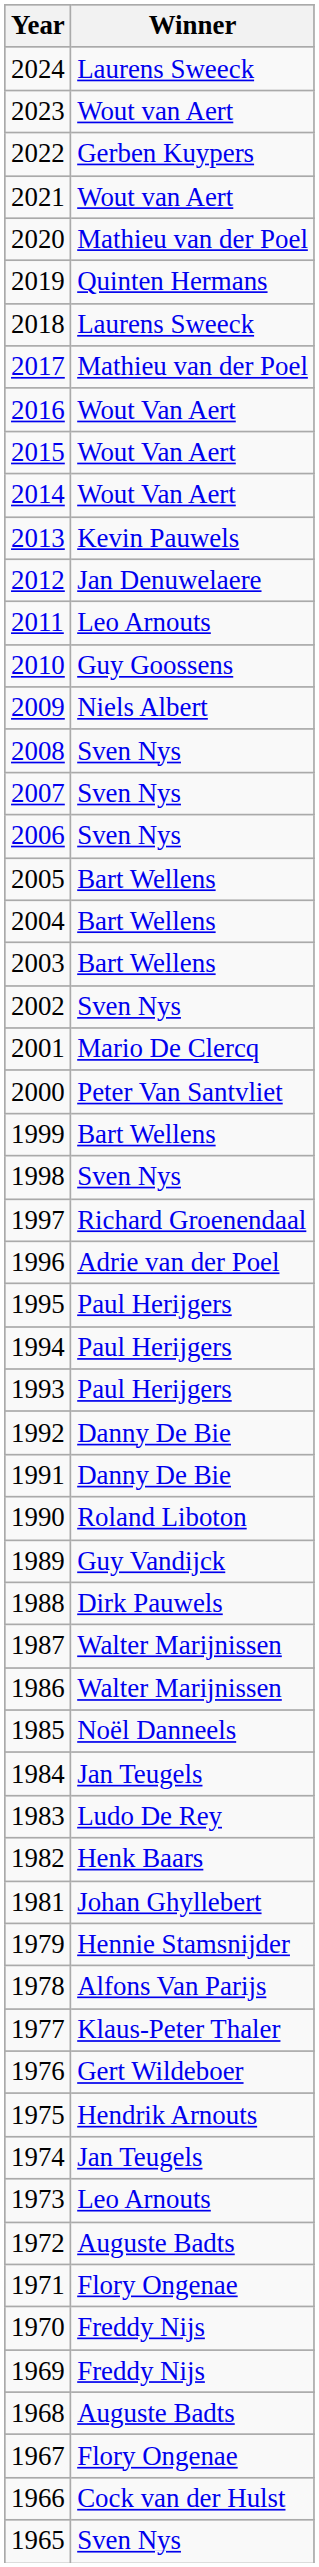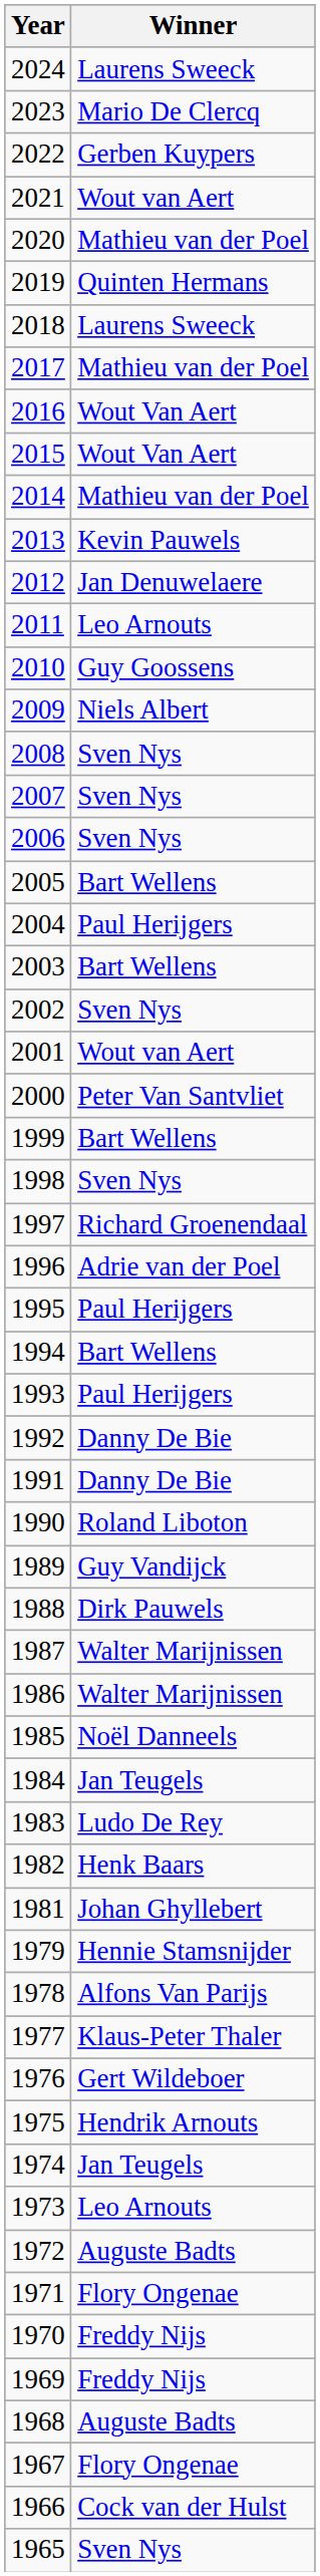 <table class="wikitable">
 <tr>
 <th>Year</th>
 <th>Winner</th>
 </tr>
 <tr>
 <td>2024</td>
 <td> <a href='#'>Laurens Sweeck</a></td>
 </tr>
 <tr>
 <td>2023</td>
-<td> <a href='#'>Wout van Aert</a></td>
+<td> <a href='#'>Mario De Clercq</a></td>
 </tr>
 <tr>
 <td>2022</td>
 <td> <a href='#'>Gerben Kuypers</a></td>
 </tr>
 <tr>
 <td>2021</td>
 <td> <a href='#'>Wout van Aert</a></td>
 </tr>
 <tr>
 <td>2020</td>
 <td> <a href='#'>Mathieu van der Poel</a></td>
 </tr>
 <tr>
 <td>2019</td>
 <td> <a href='#'>Quinten Hermans</a></td>
 </tr>
 <tr>
 <td>2018</td>
 <td> <a href='#'>Laurens Sweeck</a></td>
 </tr>
 <tr>
 <td><a href='#'>2017</a></td>
 <td> <a href='#'>Mathieu van der Poel</a></td>
 </tr>
 <tr>
 <td><a href='#'>2016</a></td>
 <td> <a href='#'>Wout Van Aert</a></td>
 </tr>
 <tr>
 <td><a href='#'>2015</a></td>
 <td> <a href='#'>Wout Van Aert</a></td>
 </tr>
 <tr>
 <td><a href='#'>2014</a></td>
-<td> <a href='#'>Wout Van Aert</a></td>
+<td> <a href='#'>Mathieu van der Poel</a></td>
 </tr>
 <tr>
 <td><a href='#'>2013</a></td>
 <td> <a href='#'>Kevin Pauwels</a></td>
 </tr>
 <tr>
 <td><a href='#'>2012</a></td>
 <td> <a href='#'>Jan Denuwelaere</a></td>
 </tr>
 <tr>
 <td><a href='#'>2011</a></td>
 <td> <a href='#'>Leo Arnouts</a></td>
 </tr>
 <tr>
 <td><a href='#'>2010</a></td>
 <td> <a href='#'>Guy Goossens</a></td>
 </tr>
 <tr>
 <td><a href='#'>2009</a></td>
 <td> <a href='#'>Niels Albert</a></td>
 </tr>
 <tr>
 <td><a href='#'>2008</a></td>
 <td> <a href='#'>Sven Nys</a></td>
 </tr>
 <tr>
 <td><a href='#'>2007</a></td>
 <td> <a href='#'>Sven Nys</a></td>
 </tr>
 <tr>
 <td><a href='#'>2006</a></td>
 <td> <a href='#'>Sven Nys</a></td>
 </tr>
 <tr>
 <td>2005</td>
 <td> <a href='#'>Bart Wellens</a></td>
 </tr>
 <tr>
 <td>2004</td>
-<td> <a href='#'>Bart Wellens</a></td>
+<td> <a href='#'>Paul Herijgers</a></td>
 </tr>
 <tr>
 <td>2003</td>
 <td> <a href='#'>Bart Wellens</a></td>
 </tr>
 <tr>
 <td>2002</td>
 <td> <a href='#'>Sven Nys</a></td>
 </tr>
 <tr>
 <td>2001</td>
-<td> <a href='#'>Mario De Clercq</a></td>
+<td> <a href='#'>Wout van Aert</a></td>
 </tr>
 <tr>
 <td>2000</td>
 <td> <a href='#'>Peter Van Santvliet</a></td>
 </tr>
 <tr>
 <td>1999</td>
 <td> <a href='#'>Bart Wellens</a></td>
 </tr>
 <tr>
 <td>1998</td>
 <td> <a href='#'>Sven Nys</a></td>
 </tr>
 <tr>
 <td>1997</td>
 <td> <a href='#'>Richard Groenendaal</a></td>
 </tr>
 <tr>
 <td>1996</td>
 <td> <a href='#'>Adrie van der Poel</a></td>
 </tr>
 <tr>
 <td>1995</td>
 <td> <a href='#'>Paul Herijgers</a></td>
 </tr>
 <tr>
 <td>1994</td>
-<td> <a href='#'>Paul Herijgers</a></td>
+<td> <a href='#'>Bart Wellens</a></td>
 </tr>
 <tr>
 <td>1993</td>
 <td> <a href='#'>Paul Herijgers</a></td>
 </tr>
 <tr>
 <td>1992</td>
 <td> <a href='#'>Danny De Bie</a></td>
 </tr>
 <tr>
 <td>1991</td>
 <td> <a href='#'>Danny De Bie</a></td>
 </tr>
 <tr>
 <td>1990</td>
 <td> <a href='#'>Roland Liboton</a></td>
 </tr>
 <tr>
 <td>1989</td>
 <td> <a href='#'>Guy Vandijck</a></td>
 </tr>
 <tr>
 <td>1988</td>
 <td> <a href='#'>Dirk Pauwels</a></td>
 </tr>
 <tr>
 <td>1987</td>
 <td> <a href='#'>Walter Marijnissen</a></td>
 </tr>
 <tr>
 <td>1986</td>
 <td> <a href='#'>Walter Marijnissen</a></td>
 </tr>
 <tr>
 <td>1985</td>
 <td> <a href='#'>Noël Danneels</a></td>
 </tr>
 <tr>
 <td>1984</td>
 <td> <a href='#'>Jan Teugels</a></td>
 </tr>
 <tr>
 <td>1983</td>
 <td> <a href='#'>Ludo De Rey</a></td>
 </tr>
 <tr>
 <td>1982</td>
 <td> <a href='#'>Henk Baars</a></td>
 </tr>
 <tr>
 <td>1981</td>
 <td> <a href='#'>Johan Ghyllebert</a></td>
 </tr>
 <tr>
 <td>1979</td>
 <td> <a href='#'>Hennie Stamsnijder</a></td>
 </tr>
 <tr>
 <td>1978</td>
 <td> <a href='#'>Alfons Van Parijs</a></td>
 </tr>
 <tr>
 <td>1977</td>
 <td> <a href='#'>Klaus-Peter Thaler</a></td>
 </tr>
 <tr>
 <td>1976</td>
 <td> <a href='#'>Gert Wildeboer</a></td>
 </tr>
 <tr>
 <td>1975</td>
 <td> <a href='#'>Hendrik Arnouts</a></td>
 </tr>
 <tr>
 <td>1974</td>
 <td> <a href='#'>Jan Teugels</a></td>
 </tr>
 <tr>
 <td>1973</td>
 <td> <a href='#'>Leo Arnouts</a></td>
 </tr>
 <tr>
 <td>1972</td>
 <td> <a href='#'>Auguste Badts</a></td>
 </tr>
 <tr>
 <td>1971</td>
 <td> <a href='#'>Flory Ongenae</a></td>
 </tr>
 <tr>
 <td>1970</td>
 <td> <a href='#'>Freddy Nijs</a></td>
 </tr>
 <tr>
 <td>1969</td>
 <td> <a href='#'>Freddy Nijs</a></td>
 </tr>
 <tr>
 <td>1968</td>
 <td> <a href='#'>Auguste Badts</a></td>
 </tr>
 <tr>
 <td>1967</td>
 <td> <a href='#'>Flory Ongenae</a></td>
 </tr>
 <tr>
 <td>1966</td>
 <td> <a href='#'>Cock van der Hulst</a></td>
 </tr>
 <tr>
 <td>1965</td>
 <td> <a href='#'>Sven Nys</a></td>
 </tr>
 </table>
